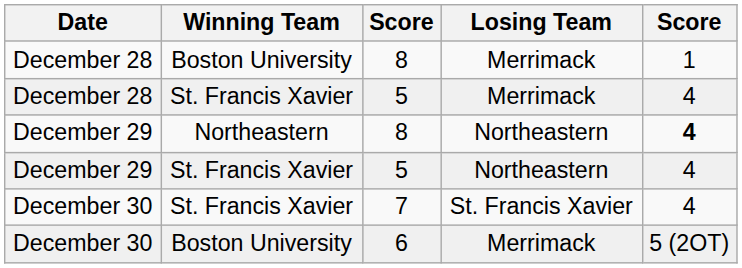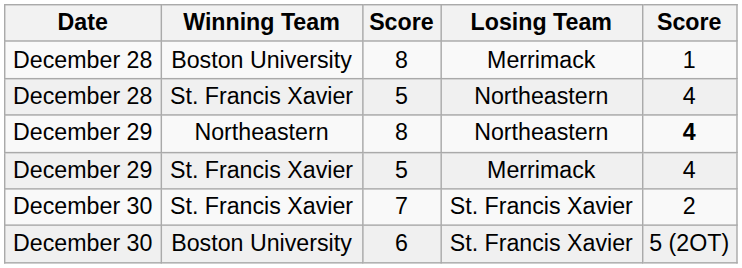 <table class="wikitable sortable" style="text-align:center" cellpadding=2 cellspacing=2 width =40%>
 <tr>
 <th>Date</th>
 <th>Winning Team</th>
 <th>Score</th>
 <th>Losing Team</th>
 <th>Score</th>
 </tr>
 <tr>
 <td>December 28</td>
 <td>Boston University</td>
 <td>8</td>
 <td>Merrimack</td>
 <td>1</td>
 </tr>
 <tr bgcolor=f0f0f0>
 <td>December 28</td>
 <td>St. Francis Xavier</td>
 <td>5</td>
-<td>Merrimack</td>
+<td>Northeastern</td>
 <td>4</td>
 </tr>
 <tr>
 <td>December 29</td>
 <td>Northeastern</td>
 <td>8</td>
 <td>Northeastern</td>
 <td><strong>4</strong></td>
 </tr>
 <tr bgcolor=f0f0f0>
 <td>December 29</td>
 <td>St. Francis Xavier</td>
 <td>5</td>
-<td>Northeastern</td>
+<td>Merrimack</td>
 <td>4</td>
 </tr>
 <tr>
 <td>December 30</td>
 <td>St. Francis Xavier</td>
 <td>7</td>
 <td>St. Francis Xavier</td>
-<td>4</td>
+<td>2</td>
 </tr>
 <tr bgcolor=f0f0f0>
 <td>December 30</td>
 <td>Boston University</td>
 <td>6</td>
-<td>Merrimack</td>
+<td>St. Francis Xavier</td>
 <td>5 (2OT)</td>
 </tr>
 </table>
